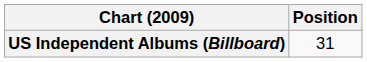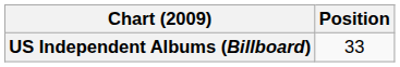 <table class="wikitable plainrowheaders">
 <tr>
 <th scope="col">Chart (2009)</th>
 <th scope="col">Position</th>
 </tr>
 <tr>
 <th scope="row">US Independent Albums (<em>Billboard</em>)</th>
-<td style="text-align:center;">31</td>
+<td style="text-align:center;">33</td>
 </tr>
 </table>
